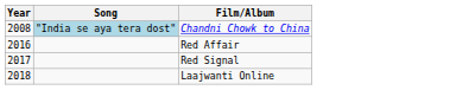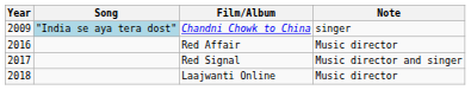 <table class="wikitable">
 <tr>
 <th>Year</th>
 <th>Song</th>
 <th>Film/Album</th>
+<th>Note</th>
 </tr>
 <tr>
-<td>2008</td>
+<td>2009</td>
 <td style="background: lightblue;">"India se aya tera dost"</td>
 <td><em><a href='#'>Chandni Chowk to China</a></em></td>
+<td>singer</td>
 </tr>
 <tr>
 <td>2016</td>
 <td></td>
 <td>Red Affair</td>
+<td>Music director</td>
 </tr>
 <tr>
 <td>2017</td>
 <td></td>
 <td>Red Signal</td>
+<td>Music director and singer</td>
 </tr>
 <tr>
 <td>2018</td>
 <td></td>
 <td>Laajwanti Online</td>
+<td>Music director</td>
 </tr>
 </table>
